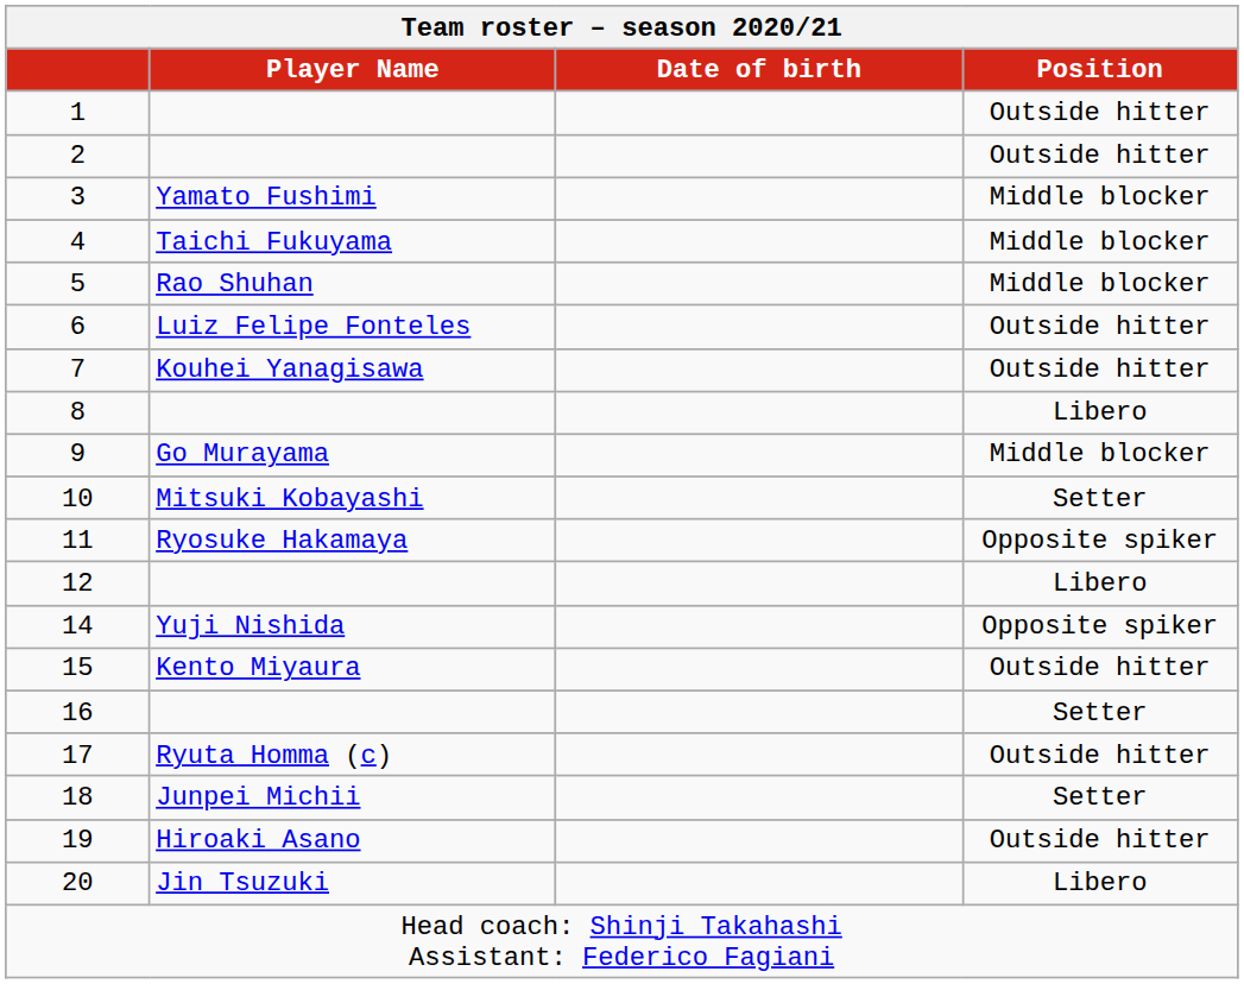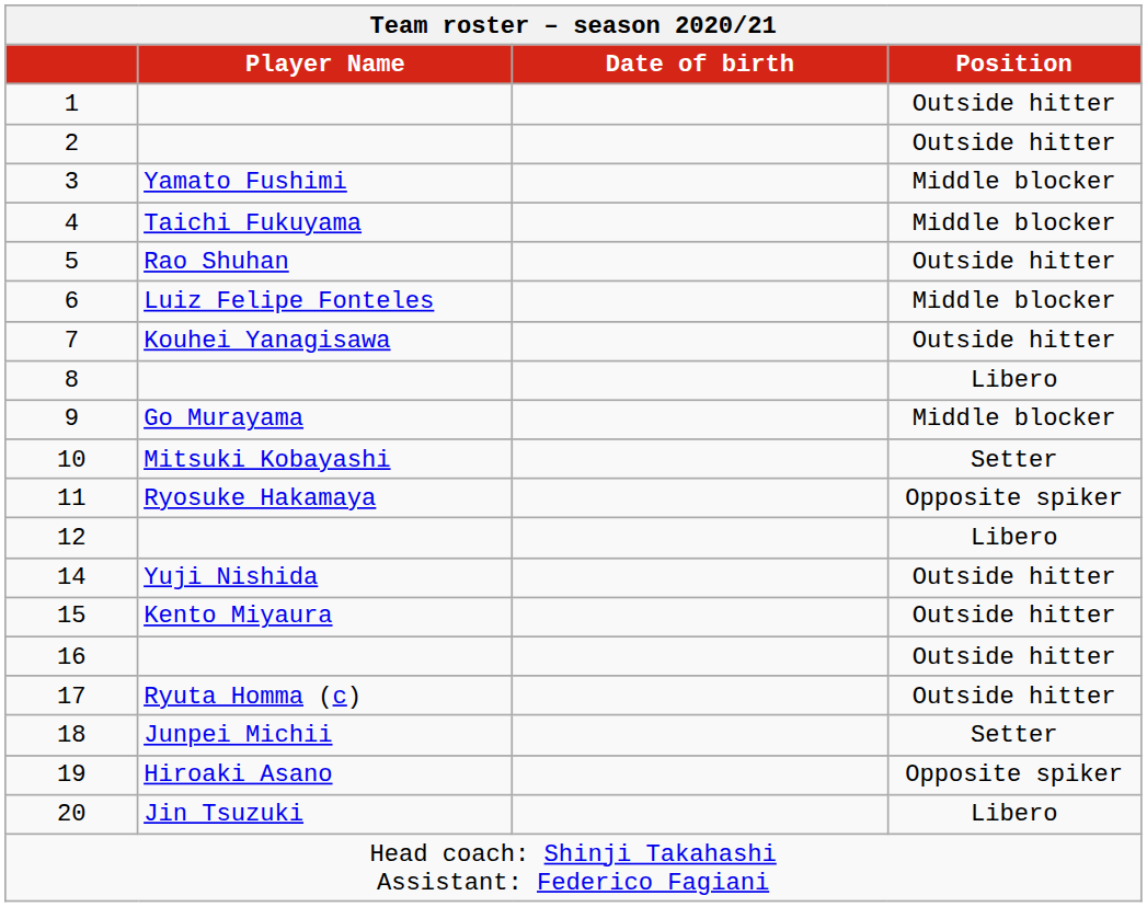 <table class="wikitable plainrowheaders collapsible collapsed" style="text-align:center">
 <tr>
 <th colspan="7">Team roster – season 2020/21</th>
 </tr>
 <tr>
 <th style="width:5em; color:#FFFFFF;  background-color:#D52517"></th>
 <th style="width:15em; color:#FFFFFF;  background-color:#D52517">Player Name</th>
 <th style="width:15em; color:#FFFFFF;  background-color:#D52517">Date of birth</th>
 <th style="width:10em; color:#FFFFFF;  background-color:#D52517">Position</th>
 </tr>
 <tr>
 <td>1</td>
 <td align=left> </td>
 <td align=right></td>
 <td>Outside hitter</td>
 </tr>
 <tr>
 <td>2</td>
 <td align=left> </td>
 <td align=right></td>
 <td>Outside hitter</td>
 </tr>
 <tr>
 <td>3</td>
 <td align=left> <a href='#'>Yamato Fushimi</a></td>
 <td align=right></td>
 <td>Middle blocker</td>
 </tr>
 <tr>
 <td>4</td>
 <td align=left> <a href='#'>Taichi Fukuyama</a></td>
 <td align=right></td>
 <td>Middle blocker</td>
 </tr>
 <tr>
 <td>5</td>
 <td align=left> <a href='#'>Rao Shuhan</a></td>
 <td align=right></td>
-<td>Middle blocker</td>
+<td>Outside hitter</td>
 </tr>
 <tr>
 <td>6</td>
 <td align=left> <a href='#'>Luiz Felipe Fonteles</a></td>
 <td align=right></td>
-<td>Outside hitter</td>
+<td>Middle blocker</td>
 </tr>
 <tr>
 <td>7</td>
 <td align=left> <a href='#'>Kouhei Yanagisawa</a></td>
 <td align=right></td>
 <td>Outside hitter</td>
 </tr>
 <tr>
 <td>8</td>
 <td align=left> </td>
 <td align=right></td>
 <td>Libero</td>
 </tr>
 <tr>
 <td>9</td>
 <td align=left> <a href='#'>Go Murayama</a></td>
 <td align=right></td>
 <td>Middle blocker</td>
 </tr>
 <tr>
 <td>10</td>
 <td align=left> <a href='#'>Mitsuki Kobayashi</a></td>
 <td align=right></td>
 <td>Setter</td>
 </tr>
 <tr>
 <td>11</td>
 <td align=left> <a href='#'>Ryosuke Hakamaya</a></td>
 <td align=right></td>
 <td>Opposite spiker</td>
 </tr>
 <tr>
 <td>12</td>
 <td align=left> </td>
 <td align=right></td>
 <td>Libero</td>
 </tr>
 <tr>
 <td>14</td>
 <td align=left> <a href='#'>Yuji Nishida</a></td>
 <td align=right></td>
-<td>Opposite spiker</td>
+<td>Outside hitter</td>
 </tr>
 <tr>
 <td>15</td>
 <td align=left> <a href='#'>Kento Miyaura</a></td>
 <td align=right></td>
 <td>Outside hitter</td>
 </tr>
 <tr>
 <td>16</td>
 <td align=left> </td>
 <td align=right></td>
-<td>Setter</td>
+<td>Outside hitter</td>
 </tr>
 <tr>
 <td>17</td>
 <td align=left> <a href='#'>Ryuta Homma</a> (<a href='#'>c</a>)</td>
 <td align=right></td>
 <td>Outside hitter</td>
 </tr>
 <tr>
 <td>18</td>
 <td align=left> <a href='#'>Junpei Michii</a></td>
 <td align=right></td>
 <td>Setter</td>
 </tr>
 <tr>
 <td>19</td>
 <td align=left> <a href='#'>Hiroaki Asano</a></td>
 <td align=right></td>
-<td>Outside hitter</td>
+<td>Opposite spiker</td>
 </tr>
 <tr>
 <td>20</td>
 <td align=left> <a href='#'>Jin Tsuzuki</a></td>
 <td align=right></td>
 <td>Libero</td>
 </tr>
 <tr>
 <td colspan=4>Head coach:  <a href='#'>Shinji Takahashi</a><br>Assistant:  <a href='#'>Federico Fagiani</a></td>
 </tr>
 </table>
